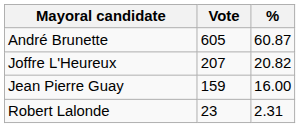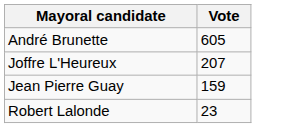 <table class="wikitable">
 <tr>
 <th bgcolor="#DDDDFF" width="200px">Mayoral candidate</th>
 <th bgcolor="#DDDDFF" width="50px">Vote</th>
-<th bgcolor="#DDDDFF" width="30px">%</th>
 </tr>
 <tr>
 <td>André Brunette</td>
 <td>605</td>
-<td>60.87</td>
 </tr>
 <tr>
 <td>Joffre L'Heureux</td>
 <td>207</td>
-<td>20.82</td>
 </tr>
 <tr>
 <td>Jean Pierre Guay</td>
 <td>159</td>
-<td>16.00</td>
 </tr>
 <tr>
 <td>Robert Lalonde</td>
 <td>23</td>
-<td>2.31</td>
 </tr>
 </table>
